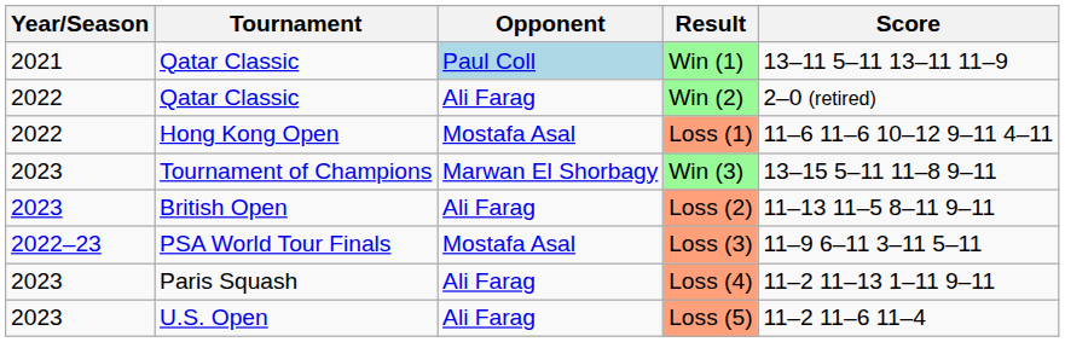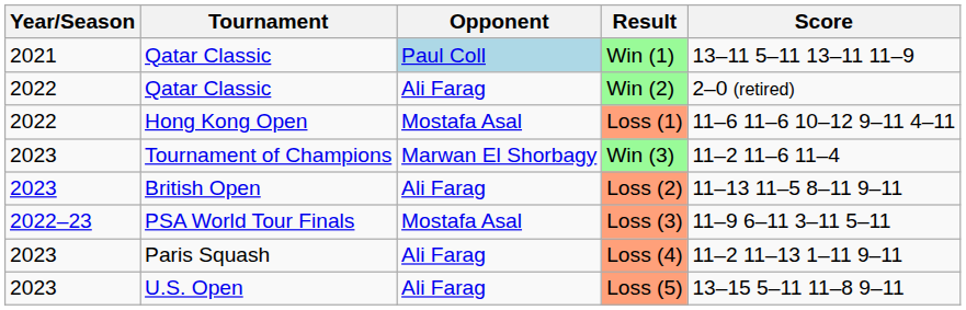 <table class="wikitable">
 <tr>
 <th>Year/Season</th>
 <th>Tournament</th>
 <th>Opponent</th>
 <th>Result</th>
 <th>Score</th>
 </tr>
 <tr>
 <td>2021</td>
 <td><a href='#'>Qatar Classic</a></td>
 <td style="background: lightblue;"><a href='#'>Paul Coll</a></td>
 <td bgcolor="99FB98">Win (1)</td>
 <td>13–11 5–11 13–11 11–9</td>
 </tr>
 <tr>
 <td>2022</td>
 <td><a href='#'>Qatar Classic</a></td>
 <td><a href='#'>Ali Farag</a></td>
 <td bgcolor="99FB98">Win (2)</td>
 <td>2–0 <small>(retired)</small></td>
 </tr>
 <tr>
 <td>2022</td>
 <td><a href='#'>Hong Kong Open</a></td>
 <td><a href='#'>Mostafa Asal</a></td>
 <td bgcolor="ffa07a">Loss (1)</td>
 <td>11–6 11–6 10–12 9–11 4–11</td>
 </tr>
 <tr>
 <td>2023</td>
 <td><a href='#'>Tournament of Champions</a></td>
 <td><a href='#'>Marwan El Shorbagy</a></td>
 <td bgcolor="99FB98">Win (3)</td>
-<td>13–15 5–11 11–8 9–11</td>
+<td>11–2 11–6 11–4</td>
 </tr>
 <tr>
 <td><a href='#'>2023</a></td>
 <td><a href='#'>British Open</a></td>
 <td><a href='#'>Ali Farag</a></td>
 <td bgcolor="ffa07a">Loss (2)</td>
 <td>11–13 11–5 8–11 9–11</td>
 </tr>
 <tr>
 <td><a href='#'>2022–23</a></td>
 <td><a href='#'>PSA World Tour Finals</a></td>
 <td><a href='#'>Mostafa Asal</a></td>
 <td bgcolor="ffa07a">Loss (3)</td>
 <td>11–9 6–11 3–11 5–11</td>
 </tr>
 <tr>
 <td>2023</td>
 <td>Paris Squash</td>
 <td><a href='#'>Ali Farag</a></td>
 <td bgcolor="ffa07a">Loss (4)</td>
 <td>11–2 11–13 1–11 9–11</td>
 </tr>
 <tr>
 <td>2023</td>
 <td><a href='#'>U.S. Open</a></td>
 <td><a href='#'>Ali Farag</a></td>
 <td bgcolor="ffa07a">Loss (5)</td>
-<td>11–2 11–6 11–4</td>
+<td>13–15 5–11 11–8 9–11</td>
 </tr>
 </table>
